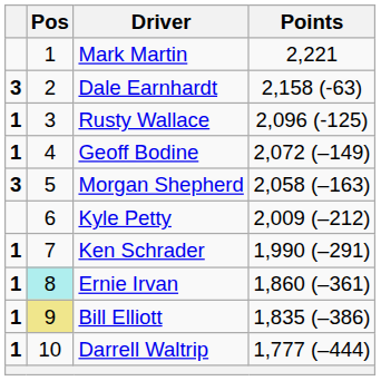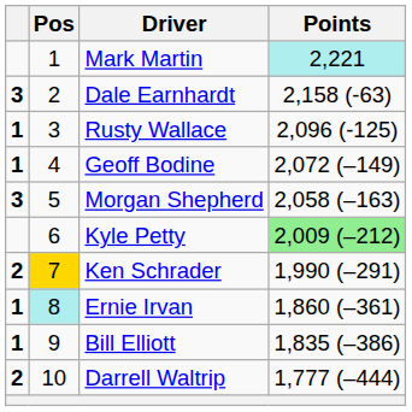 <table class="wikitable" style="font-size: 95%;">
 <tr>
 <th></th>
 <th>Pos</th>
 <th>Driver</th>
 <th>Points</th>
 </tr>
 <tr>
 <td align="left"></td>
 <td style="text-align:center;">1</td>
 <td><a href='#'>Mark Martin</a></td>
-<td style="text-align:center;">2,221</td>
+<td style="background: paleturquoise; text-align:center;">2,221</td>
 </tr>
 <tr>
 <td align="left">  <strong>3</strong></td>
 <td style="text-align:center;">2</td>
 <td><a href='#'>Dale Earnhardt</a></td>
 <td style="text-align:center;">2,158 (-63)</td>
 </tr>
 <tr>
 <td align="left">  <strong>1</strong></td>
 <td style="text-align:center;">3</td>
 <td><a href='#'>Rusty Wallace</a></td>
 <td style="text-align:center;">2,096 (-125)</td>
 </tr>
 <tr>
 <td align="left">  <strong>1</strong></td>
 <td style="text-align:center;">4</td>
 <td><a href='#'>Geoff Bodine</a></td>
 <td style="text-align:center;">2,072 (–149)</td>
 </tr>
 <tr>
 <td align="left">  <strong>3</strong></td>
 <td style="text-align:center;">5</td>
 <td><a href='#'>Morgan Shepherd</a></td>
 <td style="text-align:center;">2,058 (–163)</td>
 </tr>
 <tr>
 <td align="left"></td>
 <td style="text-align:center;">6</td>
 <td><a href='#'>Kyle Petty</a></td>
-<td style="text-align:center;">2,009 (–212)</td>
+<td style="background: lightgreen; text-align:center;">2,009 (–212)</td>
 </tr>
 <tr>
-<td align="left">  <strong>1</strong></td>
-<td style="text-align:center;">7</td>
+<td align="left">  <strong>2</strong></td>
+<td style="background: gold; text-align:center;">7</td>
 <td><a href='#'>Ken Schrader</a></td>
 <td style="text-align:center;">1,990 (–291)</td>
 </tr>
 <tr>
 <td align="left">  <strong>1</strong></td>
 <td style="background: paleturquoise; text-align:center;">8</td>
 <td><a href='#'>Ernie Irvan</a></td>
 <td style="text-align:center;">1,860 (–361)</td>
 </tr>
 <tr>
 <td align="left">  <strong>1</strong></td>
-<td style="background: khaki; text-align:center;">9</td>
+<td style="text-align:center;">9</td>
 <td><a href='#'>Bill Elliott</a></td>
 <td style="text-align:center;">1,835 (–386)</td>
 </tr>
 <tr>
-<td align="left">  <strong>1</strong></td>
+<td align="left">  <strong>2</strong></td>
 <td style="text-align:center;">10</td>
 <td><a href='#'>Darrell Waltrip</a></td>
 <td style="text-align:center;">1,777 (–444)</td>
 </tr>
 <tr class="sortbottom">
 <th colspan="9"></th>
 </tr>
 </table>
